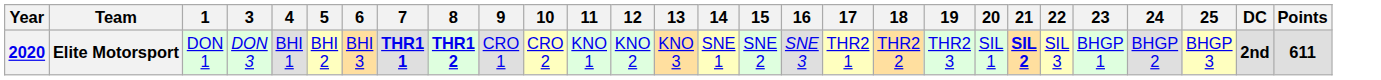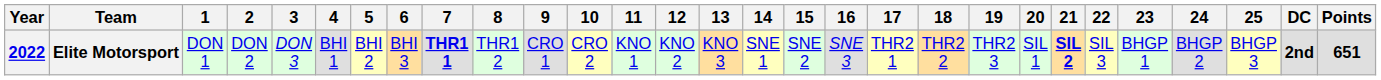 <table class="wikitable" style="text-align:center; font-size:85%">
 <tr>
 <th>Year</th>
 <th>Team</th>
 <th>1</th>
+<th>2</th>
 <th>3</th>
 <th>4</th>
 <th>5</th>
 <th>6</th>
 <th>7</th>
 <th>8</th>
 <th>9</th>
 <th>10</th>
 <th>11</th>
 <th>12</th>
 <th>13</th>
 <th>14</th>
 <th>15</th>
 <th>16</th>
 <th>17</th>
 <th>18</th>
 <th>19</th>
 <th>20</th>
 <th>21</th>
 <th>22</th>
 <th>23</th>
 <th>24</th>
 <th>25</th>
 <th>DC</th>
 <th>Points</th>
 </tr>
 <tr>
-<th><a href='#'>2020</a></th>
+<th><a href='#'>2022</a></th>
 <th nowrap>Elite Motorsport</th>
 <td style="background:#DFFFDF;"><a href='#'>DON<br>1</a><br></td>
+<td style="background:#DFFFDF;"><a href='#'>DON<br>2</a><br></td>
 <td style="background:#DFFFDF;"><em><a href='#'>DON<br>3</a></em><br></td>
 <td style="background:#DFDFDF;"><a href='#'>BHI<br>1</a><br></td>
 <td style="background:#FFFFBF;"><a href='#'>BHI<br>2</a><br></td>
 <td style="background:#FFDF9F;"><a href='#'>BHI<br>3</a><br></td>
 <td style="background:#DFDFDF;"><strong><a href='#'>THR1<br>1</a></strong><br></td>
-<td style="background:#DFFFDF;"><strong><a href='#'>THR1<br>2</a><br></strong></td>
+<td style="background:#DFFFDF;"><a href='#'>THR1<br>2</a><br></td>
 <td style="background:#DFDFDF;"><a href='#'>CRO<br>1</a><br></td>
 <td style="background:#FFFFBF;"><a href='#'>CRO<br>2</a><br></td>
 <td style="background:#DFFFDF;"><a href='#'>KNO<br>1</a><br></td>
 <td style="background:#DFFFDF;"><a href='#'>KNO<br>2</a><br></td>
 <td style="background:#FFDF9F;"><a href='#'>KNO<br>3</a><br></td>
 <td style="background:#FFFFBF;"><a href='#'>SNE<br>1</a><br></td>
 <td style="background:#DFFFDF;"><a href='#'>SNE<br>2</a><br></td>
 <td style="background:#DFDFDF;"><em><a href='#'>SNE<br>3</a></em><br></td>
 <td style="background:#FFFFBF;"><a href='#'>THR2<br>1</a><br></td>
 <td style="background:#FFDF9F;"><a href='#'>THR2<br>2</a><br></td>
 <td style="background:#DFFFDF;"><a href='#'>THR2<br>3</a><br></td>
 <td style="background:#DFFFDF;"><a href='#'>SIL<br>1</a><br></td>
 <td style="background:#FFDF9F;"><strong><a href='#'>SIL<br>2</a><br></strong></td>
 <td style="background:#FFFFBF;"><a href='#'>SIL<br>3</a><br></td>
 <td style="background:#DFFFDF;"><a href='#'>BHGP<br>1</a><br></td>
 <td style="background:#DFDFDF;"><a href='#'>BHGP<br>2</a><br></td>
 <td style="background:#FFFFBF;"><a href='#'>BHGP<br>3</a><br></td>
 <th style="background:#DFDFDF">2nd</th>
-<th style="background:#DFDFDF">611</th>
+<th style="background:#DFDFDF">651</th>
 </tr>
 </table>
